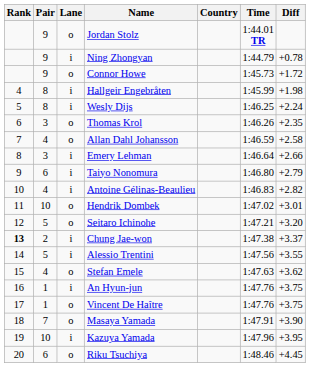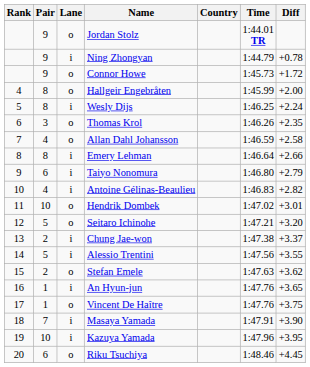 <table class="wikitable sortable" style="text-align:center">
 <tr>
 <th>Rank</th>
 <th>Pair</th>
 <th>Lane</th>
 <th>Name</th>
 <th>Country</th>
 <th>Time</th>
 <th>Diff</th>
 </tr>
 <tr>
 <td></td>
 <td>9</td>
 <td>o</td>
 <td align=left><a href='#'>Jordan Stolz</a></td>
 <td align=left></td>
 <td>1:44.01<br><strong><a href='#'>TR</a></strong></td>
 <td></td>
 </tr>
 <tr>
 <td></td>
 <td>9</td>
 <td>i</td>
 <td align=left><a href='#'>Ning Zhongyan</a></td>
 <td align=left></td>
 <td>1:44.79</td>
 <td>+0.78</td>
 </tr>
 <tr>
 <td></td>
 <td>9</td>
 <td>o</td>
 <td align=left><a href='#'>Connor Howe</a></td>
 <td align=left></td>
 <td>1:45.73</td>
 <td>+1.72</td>
 </tr>
 <tr>
 <td>4</td>
 <td>8</td>
-<td>i</td>
+<td>o</td>
 <td align=left><a href='#'>Hallgeir Engebråten</a></td>
 <td align=left></td>
 <td>1:45.99</td>
-<td>+1.98</td>
+<td>+2.00</td>
 </tr>
 <tr>
 <td>5</td>
 <td>8</td>
 <td>i</td>
 <td align=left><a href='#'>Wesly Dijs</a></td>
 <td align=left></td>
 <td>1:46.25</td>
 <td>+2.24</td>
 </tr>
 <tr>
 <td>6</td>
 <td>3</td>
 <td>o</td>
 <td align=left><a href='#'>Thomas Krol</a></td>
 <td align=left></td>
 <td>1:46.26</td>
 <td>+2.35</td>
 </tr>
 <tr>
 <td>7</td>
 <td>4</td>
 <td>o</td>
 <td align=left><a href='#'>Allan Dahl Johansson</a></td>
 <td align=left></td>
 <td>1:46.59</td>
 <td>+2.58</td>
 </tr>
 <tr>
 <td>8</td>
-<td>3</td>
+<td>8</td>
 <td>i</td>
 <td align=left><a href='#'>Emery Lehman</a></td>
 <td align=left></td>
 <td>1:46.64</td>
 <td>+2.66</td>
 </tr>
 <tr>
 <td>9</td>
 <td>6</td>
 <td>i</td>
 <td align=left><a href='#'>Taiyo Nonomura</a></td>
 <td align=left></td>
 <td>1:46.80</td>
 <td>+2.79</td>
 </tr>
 <tr>
 <td>10</td>
 <td>4</td>
 <td>i</td>
 <td align=left><a href='#'>Antoine Gélinas-Beaulieu</a></td>
 <td align=left></td>
 <td>1:46.83</td>
 <td>+2.82</td>
 </tr>
 <tr>
 <td>11</td>
 <td>10</td>
 <td>o</td>
 <td align=left><a href='#'>Hendrik Dombek</a></td>
 <td align=left></td>
 <td>1:47.02</td>
 <td>+3.01</td>
 </tr>
 <tr>
 <td>12</td>
 <td>5</td>
 <td>o</td>
 <td align=left><a href='#'>Seitaro Ichinohe</a></td>
 <td align=left></td>
 <td>1:47.21</td>
 <td>+3.20</td>
 </tr>
 <tr>
-<td><strong>13</strong></td>
+<td>13</td>
 <td>2</td>
 <td>i</td>
 <td align=left><a href='#'>Chung Jae-won</a></td>
 <td align=left></td>
 <td>1:47.38</td>
 <td>+3.37</td>
 </tr>
 <tr>
 <td>14</td>
 <td>5</td>
 <td>i</td>
 <td align=left><a href='#'>Alessio Trentini</a></td>
 <td align=left></td>
 <td>1:47.56</td>
 <td>+3.55</td>
 </tr>
 <tr>
 <td>15</td>
-<td>4</td>
+<td>2</td>
 <td>o</td>
 <td align=left><a href='#'>Stefan Emele</a></td>
 <td align=left></td>
 <td>1:47.63</td>
 <td>+3.62</td>
 </tr>
 <tr>
 <td>16</td>
 <td>1</td>
 <td>i</td>
 <td align=left><a href='#'>An Hyun-jun</a></td>
 <td align=left></td>
 <td>1:47.76</td>
-<td>+3.75</td>
+<td>+3.65</td>
 </tr>
 <tr>
 <td>17</td>
 <td>1</td>
 <td>o</td>
 <td align=left><a href='#'>Vincent De Haître</a></td>
 <td align=left></td>
 <td>1:47.76</td>
 <td>+3.75</td>
 </tr>
 <tr>
 <td>18</td>
 <td>7</td>
-<td>o</td>
+<td>i</td>
 <td align=left><a href='#'>Masaya Yamada</a></td>
 <td align=left></td>
 <td>1:47.91</td>
 <td>+3.90</td>
 </tr>
 <tr>
 <td>19</td>
 <td>10</td>
 <td>i</td>
 <td align=left><a href='#'>Kazuya Yamada</a></td>
 <td align=left></td>
 <td>1:47.96</td>
 <td>+3.95</td>
 </tr>
 <tr>
 <td>20</td>
 <td>6</td>
 <td>o</td>
 <td align=left><a href='#'>Riku Tsuchiya</a></td>
 <td align=left></td>
 <td>1:48.46</td>
 <td>+4.45</td>
 </tr>
 </table>
